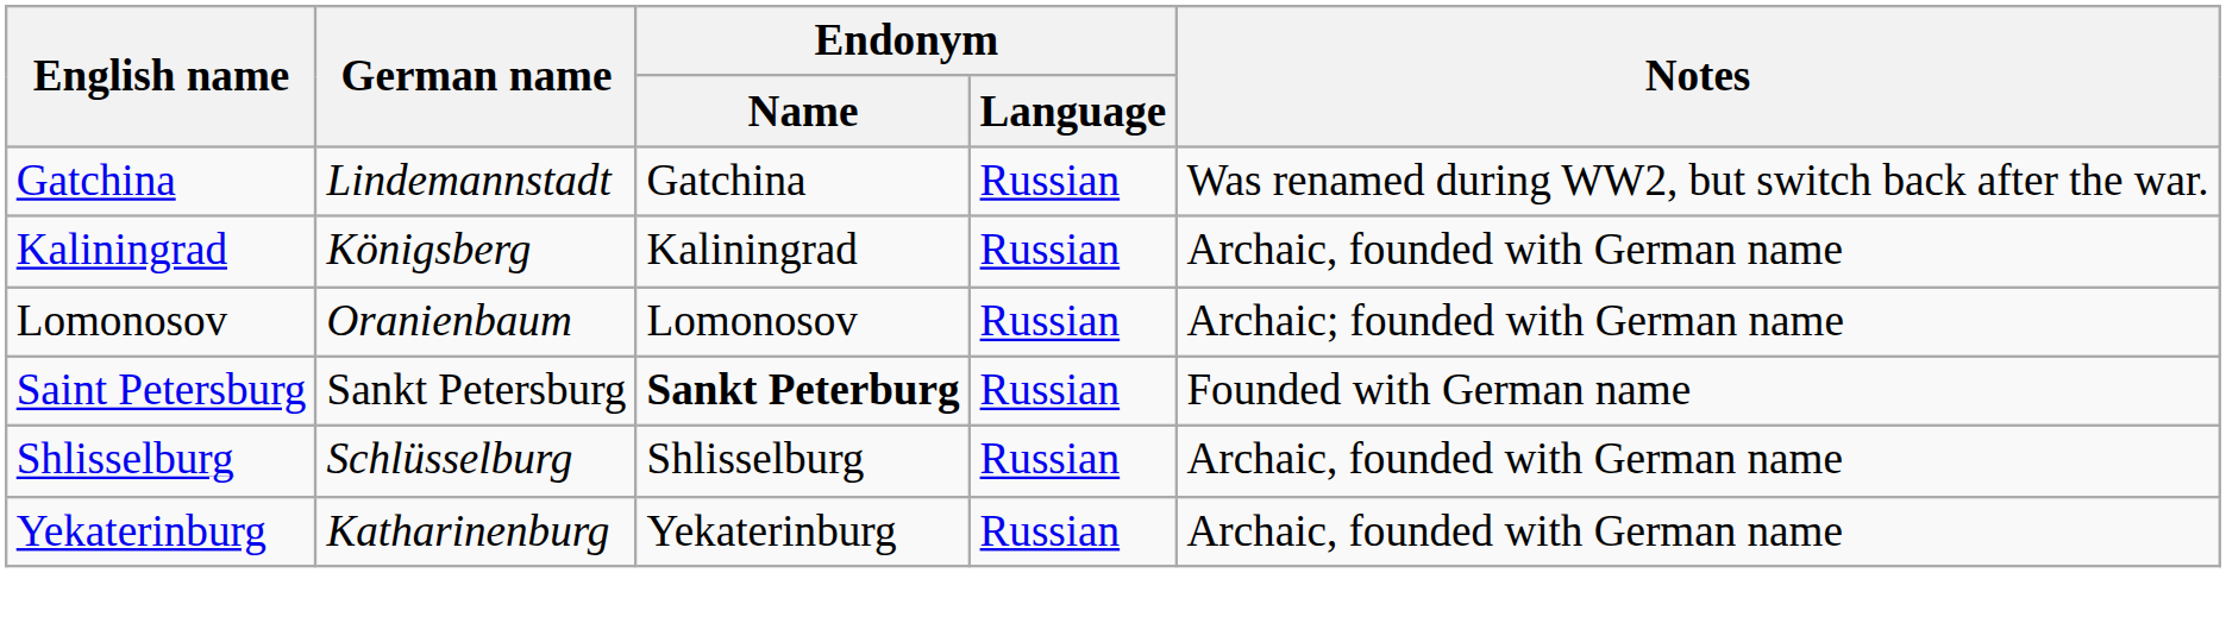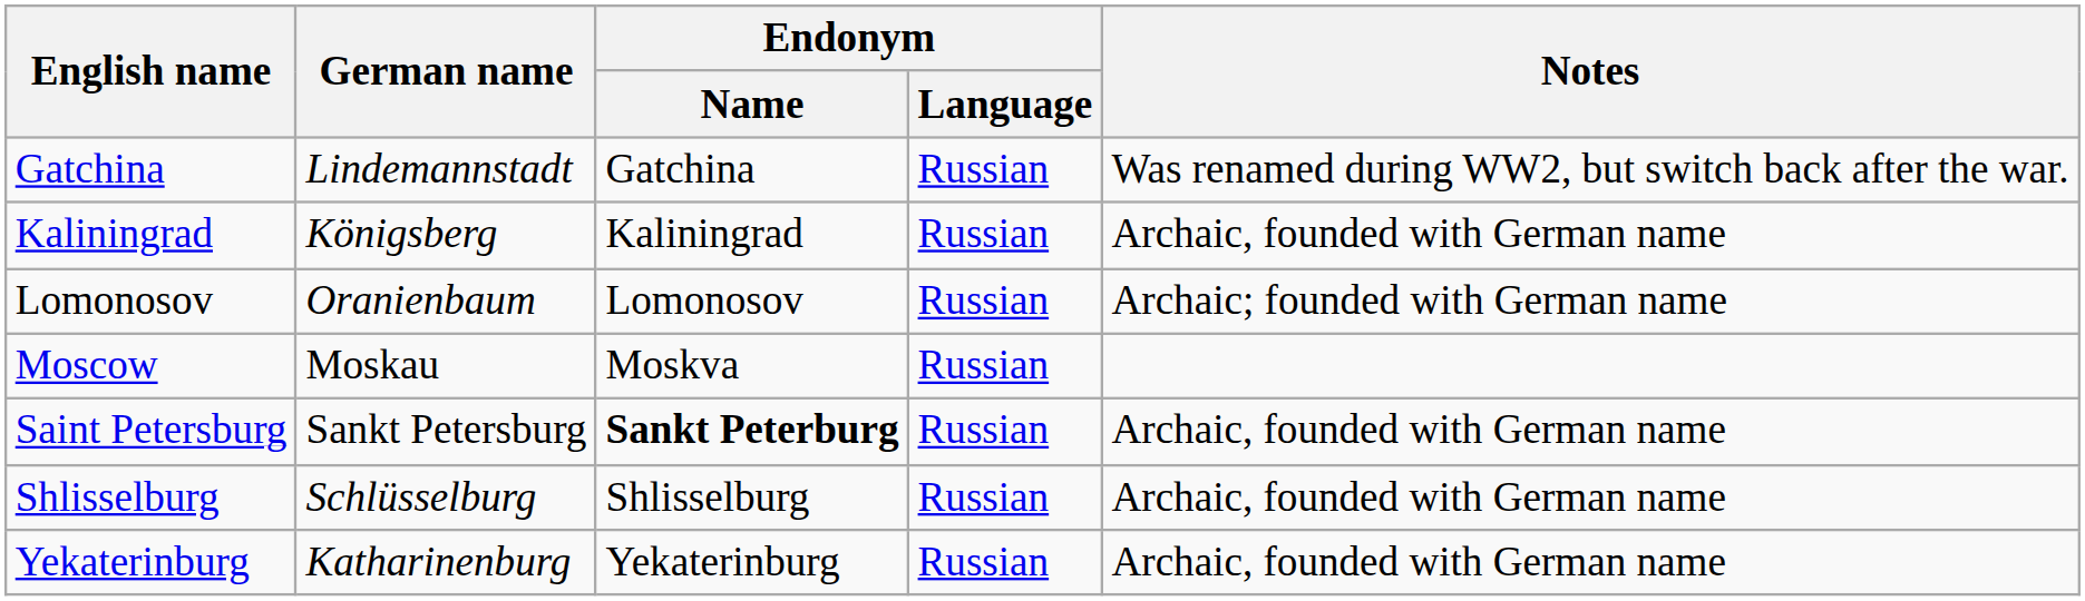 <table class="wikitable sortable mw-collapsible">
 <tr>
 <th rowspan="2">English name</th>
 <th rowspan="2">German name</th>
 <th colspan="2">Endonym</th>
 <th rowspan="2">Notes</th>
 </tr>
 <tr>
 <th>Name</th>
 <th>Language</th>
 </tr>
 <tr>
 <td><a href='#'>Gatchina</a></td>
 <td><em>Lindemannstadt</em></td>
 <td>Gatchina</td>
 <td><a href='#'>Russian</a></td>
 <td>Was renamed during WW2, but switch back after the war.</td>
 </tr>
 <tr>
 <td><a href='#'>Kaliningrad</a></td>
 <td><em>Königsberg</em></td>
 <td>Kaliningrad</td>
 <td><a href='#'>Russian</a></td>
 <td>Archaic, founded with German name</td>
 </tr>
 <tr>
 <td>Lomonosov</td>
 <td><em>Oranienbaum</em></td>
 <td>Lomonosov</td>
 <td><a href='#'>Russian</a></td>
 <td>Archaic; founded with German name</td>
 </tr>
 <tr>
+<td><a href='#'>Moscow</a></td>
+<td>Moskau</td>
+<td>Moskva</td>
+<td><a href='#'>Russian</a></td>
+<td></td>
+</tr>
+<tr>
 <td><a href='#'>Saint Petersburg</a></td>
 <td>Sankt Petersburg</td>
 <td><strong>Sankt Peterburg</strong></td>
 <td><a href='#'>Russian</a></td>
-<td>Founded with German name</td>
+<td>Archaic, founded with German name</td>
 </tr>
 <tr>
 <td><a href='#'>Shlisselburg</a></td>
 <td><em>Schlüsselburg</em></td>
 <td>Shlisselburg</td>
 <td><a href='#'>Russian</a></td>
 <td>Archaic, founded with German name</td>
 </tr>
 <tr>
 <td><a href='#'>Yekaterinburg</a></td>
 <td><em>Katharinenburg</em></td>
 <td>Yekaterinburg</td>
 <td><a href='#'>Russian</a></td>
 <td>Archaic, founded with German name</td>
 </tr>
 </table>
